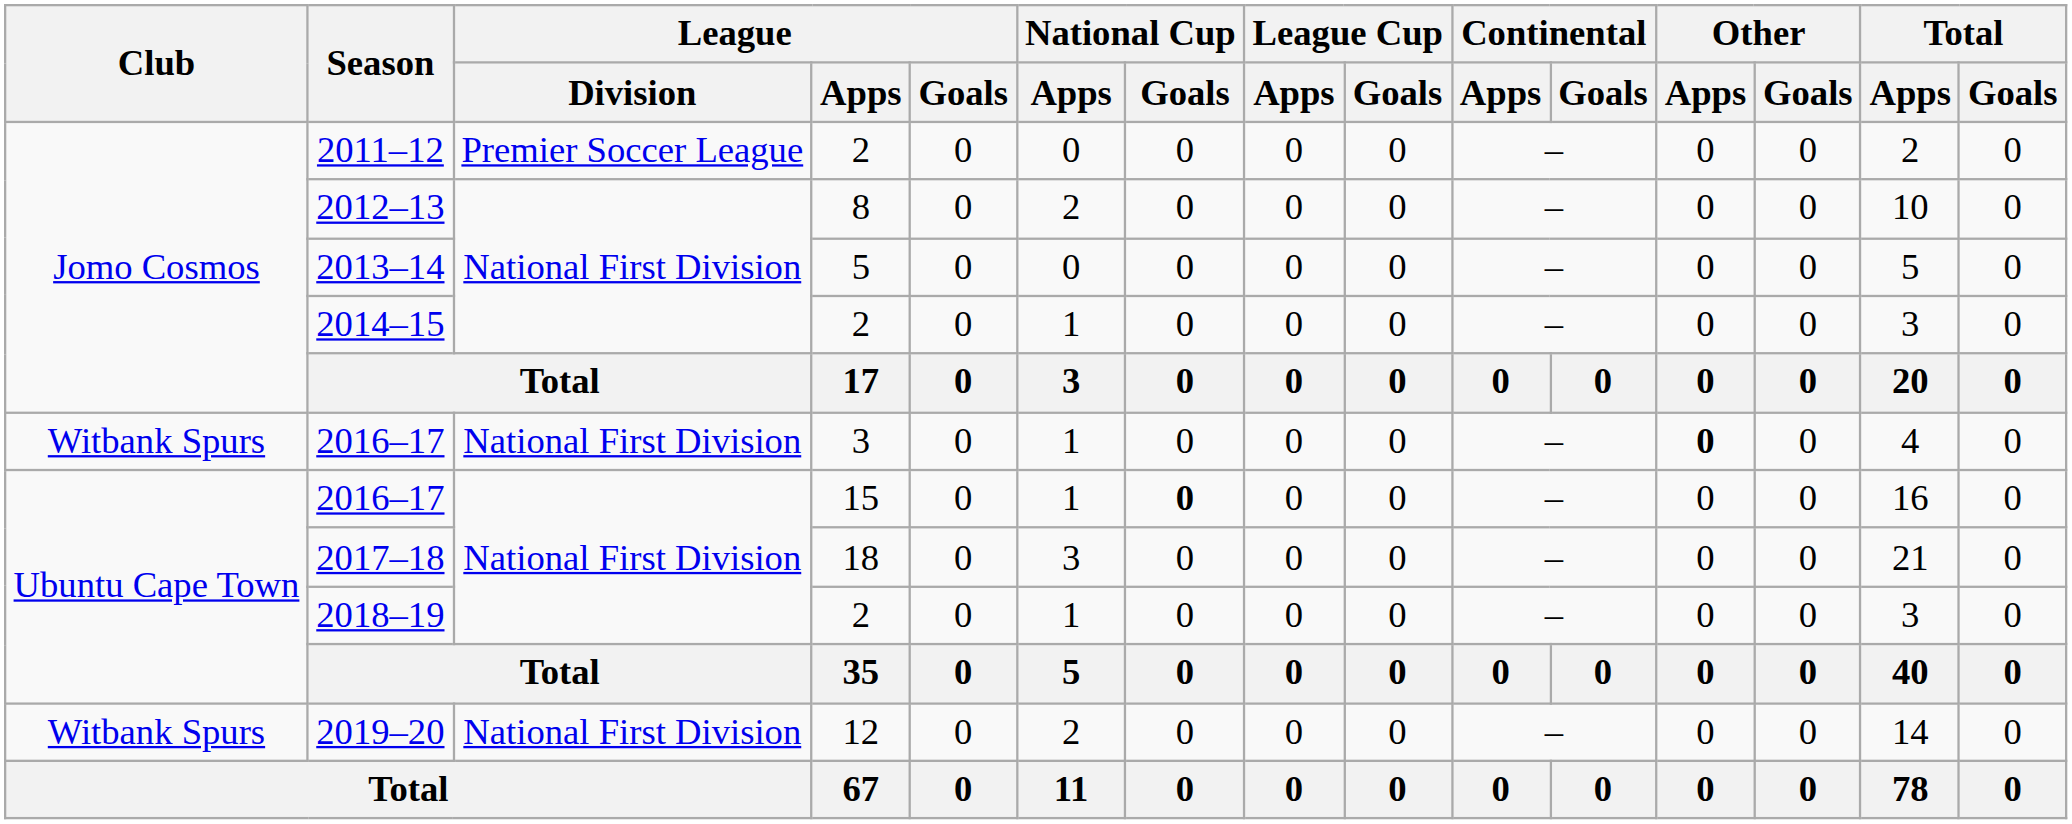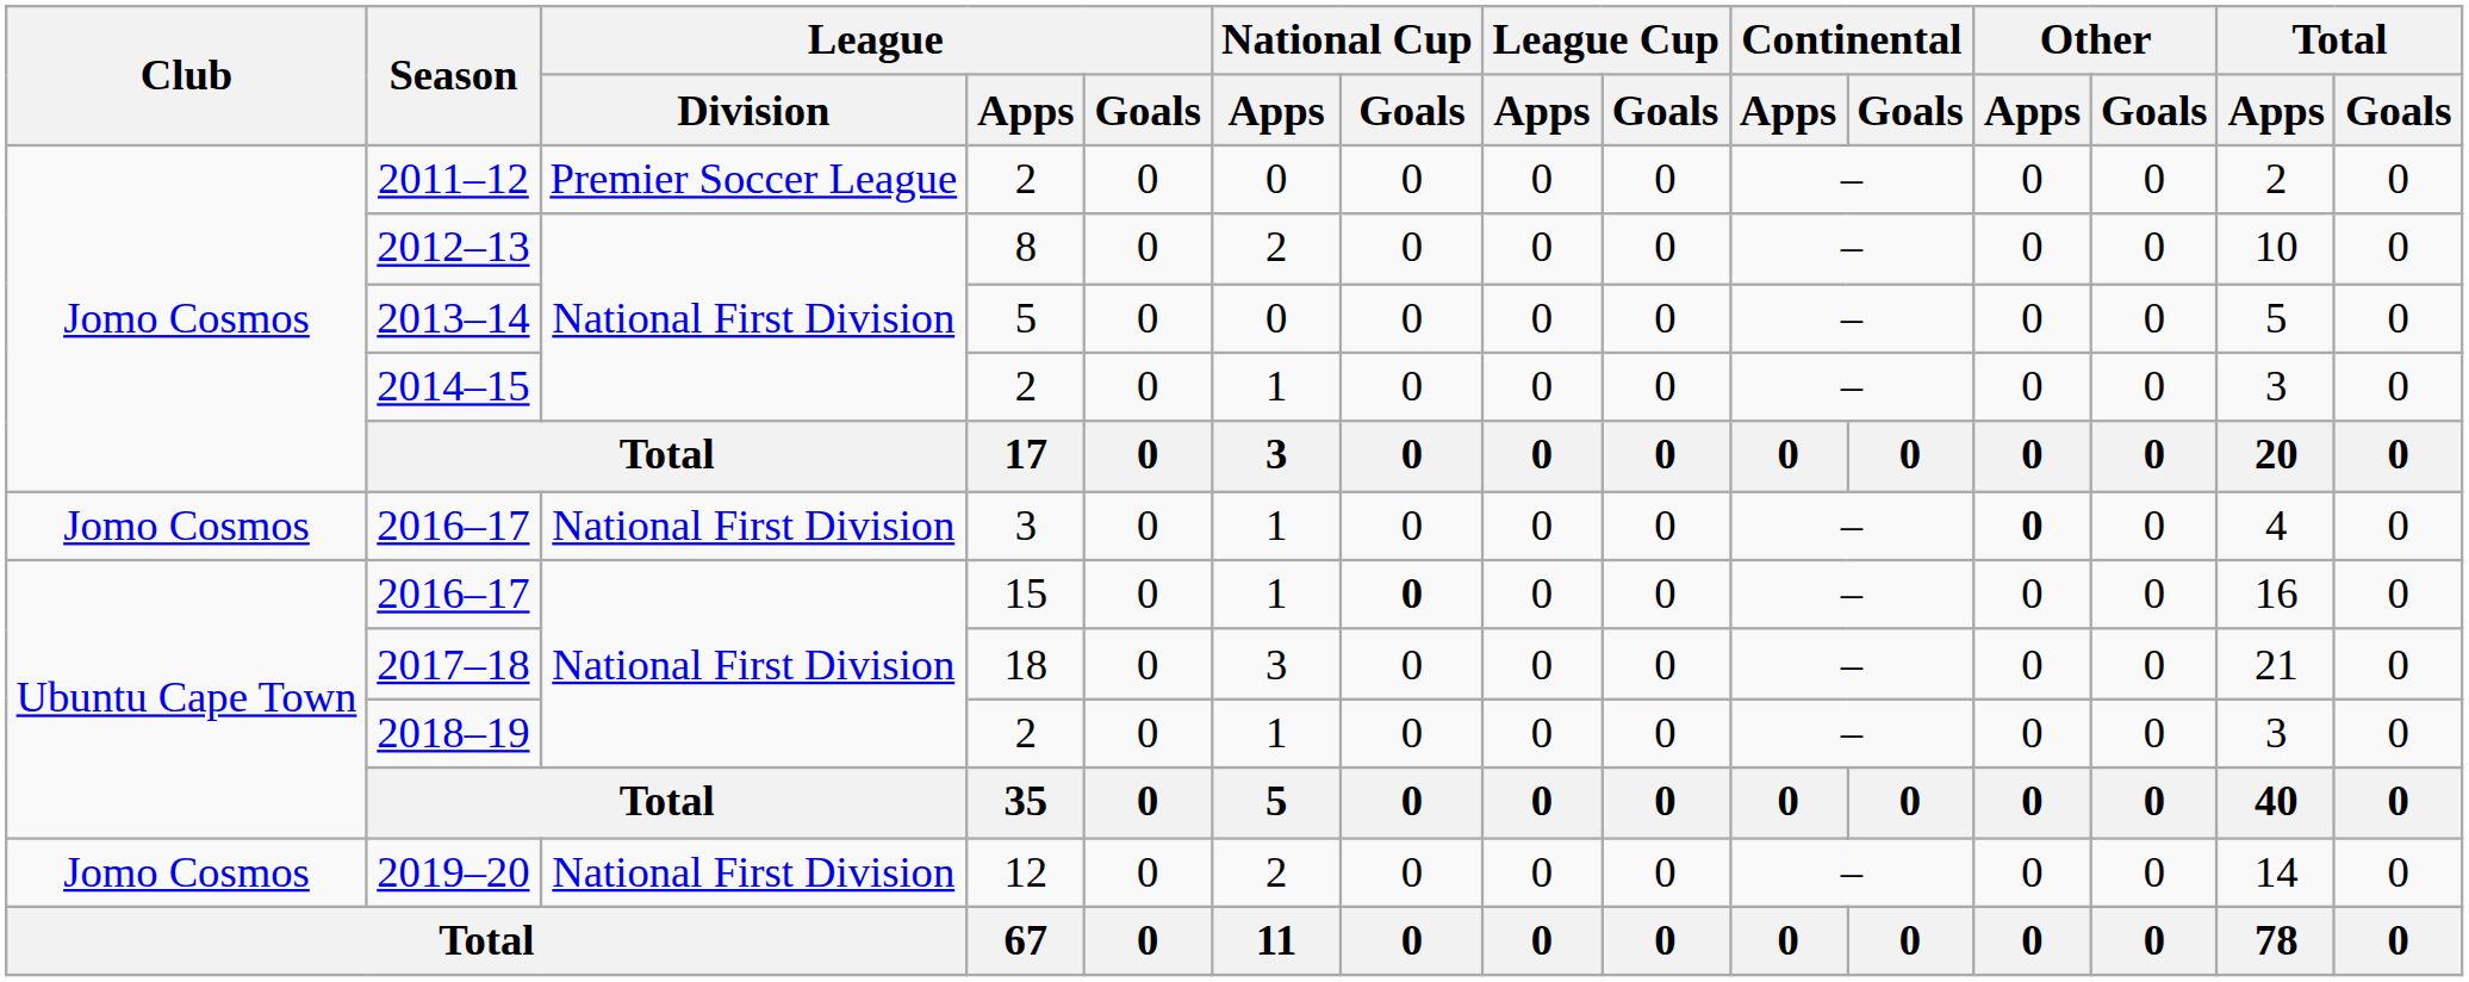 <table class="wikitable" style="text-align: center">
 <tr>
 <th rowspan="2">Club</th>
 <th rowspan="2">Season</th>
 <th colspan="3">League</th>
 <th colspan="2">National Cup</th>
 <th colspan="2">League Cup</th>
 <th colspan="2">Continental</th>
 <th colspan="2">Other</th>
 <th colspan="2">Total</th>
 </tr>
 <tr>
 <th>Division</th>
 <th>Apps</th>
 <th>Goals</th>
 <th>Apps</th>
 <th>Goals</th>
 <th>Apps</th>
 <th>Goals</th>
 <th>Apps</th>
 <th>Goals</th>
 <th>Apps</th>
 <th>Goals</th>
 <th>Apps</th>
 <th>Goals</th>
 </tr>
 <tr>
 <td rowspan="5"><a href='#'>Jomo Cosmos</a></td>
 <td><a href='#'>2011–12</a></td>
 <td><a href='#'>Premier Soccer League</a></td>
 <td>2</td>
 <td>0</td>
 <td>0</td>
 <td>0</td>
 <td>0</td>
 <td>0</td>
 <td colspan="2">–</td>
 <td>0</td>
 <td>0</td>
 <td>2</td>
 <td>0</td>
 </tr>
 <tr>
 <td><a href='#'>2012–13</a></td>
 <td rowspan="3"><a href='#'>National First Division</a></td>
 <td>8</td>
 <td>0</td>
 <td>2</td>
 <td>0</td>
 <td>0</td>
 <td>0</td>
 <td colspan="2">–</td>
 <td>0</td>
 <td>0</td>
 <td>10</td>
 <td>0</td>
 </tr>
 <tr>
 <td><a href='#'>2013–14</a></td>
 <td>5</td>
 <td>0</td>
 <td>0</td>
 <td>0</td>
 <td>0</td>
 <td>0</td>
 <td colspan="2">–</td>
 <td>0</td>
 <td>0</td>
 <td>5</td>
 <td>0</td>
 </tr>
 <tr>
 <td><a href='#'>2014–15</a></td>
 <td>2</td>
 <td>0</td>
 <td>1</td>
 <td>0</td>
 <td>0</td>
 <td>0</td>
 <td colspan="2">–</td>
 <td>0</td>
 <td>0</td>
 <td>3</td>
 <td>0</td>
 </tr>
 <tr>
 <th colspan="2"><strong>Total</strong></th>
 <th>17</th>
 <th>0</th>
 <th>3</th>
 <th>0</th>
 <th>0</th>
 <th>0</th>
 <th>0</th>
 <th>0</th>
 <th>0</th>
 <th>0</th>
 <th>20</th>
 <th>0</th>
 </tr>
 <tr>
-<td><a href='#'>Witbank Spurs</a></td>
+<td><a href='#'>Jomo Cosmos</a></td>
 <td><a href='#'>2016–17</a></td>
 <td><a href='#'>National First Division</a></td>
 <td>3</td>
 <td>0</td>
 <td>1</td>
 <td>0</td>
 <td>0</td>
 <td>0</td>
 <td colspan="2">–</td>
 <td><strong>0</strong></td>
 <td>0</td>
 <td>4</td>
 <td>0</td>
 </tr>
 <tr>
 <td rowspan="4"><a href='#'>Ubuntu Cape Town</a></td>
 <td><a href='#'>2016–17</a></td>
 <td rowspan="3"><a href='#'>National First Division</a></td>
 <td>15</td>
 <td>0</td>
 <td>1</td>
 <td><strong>0</strong></td>
 <td>0</td>
 <td>0</td>
 <td colspan="2">–</td>
 <td>0</td>
 <td>0</td>
 <td>16</td>
 <td>0</td>
 </tr>
 <tr>
 <td><a href='#'>2017–18</a></td>
 <td>18</td>
 <td>0</td>
 <td>3</td>
 <td>0</td>
 <td>0</td>
 <td>0</td>
 <td colspan="2">–</td>
 <td>0</td>
 <td>0</td>
 <td>21</td>
 <td>0</td>
 </tr>
 <tr>
 <td><a href='#'>2018–19</a></td>
 <td>2</td>
 <td>0</td>
 <td>1</td>
 <td>0</td>
 <td>0</td>
 <td>0</td>
 <td colspan="2">–</td>
 <td>0</td>
 <td>0</td>
 <td>3</td>
 <td>0</td>
 </tr>
 <tr>
 <th colspan="2"><strong>Total</strong></th>
 <th>35</th>
 <th>0</th>
 <th>5</th>
 <th>0</th>
 <th>0</th>
 <th>0</th>
 <th>0</th>
 <th>0</th>
 <th>0</th>
 <th>0</th>
 <th>40</th>
 <th>0</th>
 </tr>
 <tr>
-<td><a href='#'>Witbank Spurs</a></td>
+<td><a href='#'>Jomo Cosmos</a></td>
 <td><a href='#'>2019–20</a></td>
 <td><a href='#'>National First Division</a></td>
 <td>12</td>
 <td>0</td>
 <td>2</td>
 <td>0</td>
 <td>0</td>
 <td>0</td>
 <td colspan="2">–</td>
 <td>0</td>
 <td>0</td>
 <td>14</td>
 <td>0</td>
 </tr>
 <tr>
 <th colspan="3"><strong>Total</strong></th>
 <th>67</th>
 <th>0</th>
 <th>11</th>
 <th>0</th>
 <th>0</th>
 <th>0</th>
 <th>0</th>
 <th>0</th>
 <th>0</th>
 <th>0</th>
 <th>78</th>
 <th>0</th>
 </tr>
 </table>
